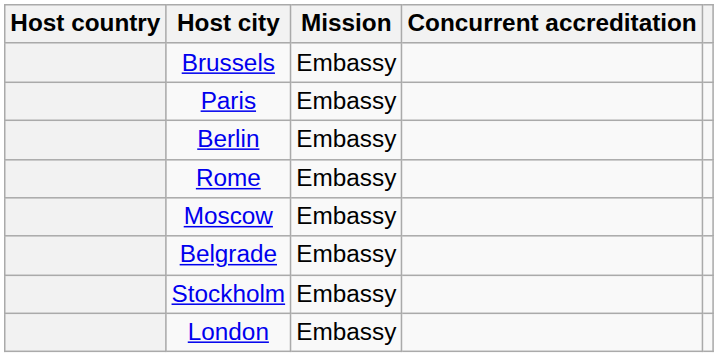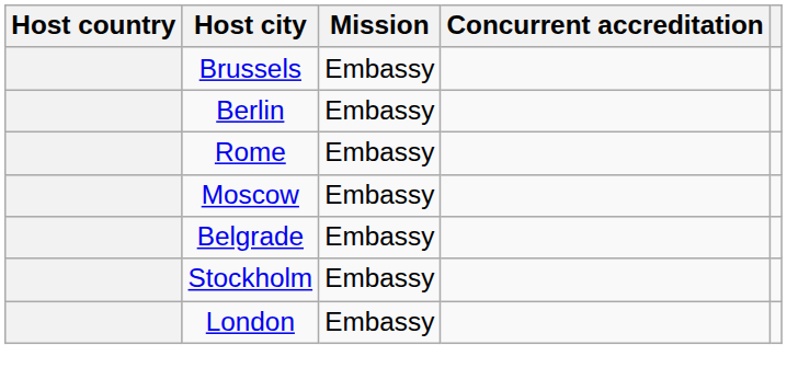 <table class="wikitable plainrowheaders" style="text-align:center;">
 <tr>
 <th scope="col">Host country</th>
 <th scope="col">Host city</th>
 <th scope="col">Mission</th>
 <th scope="col">Concurrent accreditation</th>
 <th scope="col"></th>
 </tr>
 <tr>
 <th scope="row"></th>
 <td><a href='#'>Brussels</a></td>
-<td>Embassy</td>
-<td></td>
-<td></td>
-</tr>
-<tr>
-<th scope="row"></th>
-<td><a href='#'>Paris</a></td>
 <td>Embassy</td>
 <td></td>
 <td></td>
 </tr>
 <tr>
 <th scope="row"></th>
 <td><a href='#'>Berlin</a></td>
 <td>Embassy</td>
 <td></td>
 <td></td>
 </tr>
 <tr>
 <th scope="row"></th>
 <td><a href='#'>Rome</a></td>
 <td>Embassy</td>
 <td></td>
 <td></td>
 </tr>
 <tr>
 <th scope="row"></th>
 <td><a href='#'>Moscow</a></td>
 <td>Embassy</td>
 <td></td>
 <td></td>
 </tr>
 <tr>
 <th scope="row"></th>
 <td><a href='#'>Belgrade</a></td>
 <td>Embassy</td>
 <td></td>
 <td></td>
 </tr>
 <tr>
 <th scope="row"></th>
 <td><a href='#'>Stockholm</a></td>
 <td>Embassy</td>
 <td></td>
 <td></td>
 </tr>
 <tr>
 <th scope="row"></th>
 <td><a href='#'>London</a></td>
 <td>Embassy</td>
 <td></td>
 <td></td>
 </tr>
 </table>
